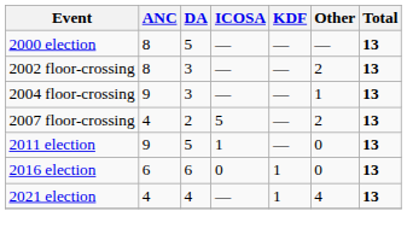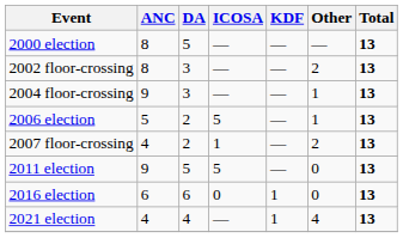 <table class="wikitable">
 <tr>
 <th>Event</th>
 <th><a href='#'>ANC</a></th>
 <th><a href='#'>DA</a></th>
 <th><a href='#'>ICOSA</a></th>
 <th><a href='#'>KDF</a></th>
 <th>Other</th>
 <th>Total</th>
 </tr>
 <tr>
 <td><a href='#'>2000 election</a></td>
 <td>8</td>
 <td>5</td>
 <td>—</td>
 <td>—</td>
 <td>—</td>
 <td><strong>13</strong></td>
 </tr>
 <tr>
 <td>2002 floor-crossing</td>
 <td>8</td>
 <td>3</td>
 <td>—</td>
 <td>—</td>
 <td>2</td>
 <td><strong>13</strong></td>
 </tr>
 <tr>
 <td>2004 floor-crossing</td>
 <td>9</td>
 <td>3</td>
 <td>—</td>
 <td>—</td>
 <td>1</td>
 <td><strong>13</strong></td>
 </tr>
 <tr>
+<td><a href='#'>2006 election</a></td>
+<td>5</td>
+<td>2</td>
+<td>5</td>
+<td>—</td>
+<td>1</td>
+<td><strong>13</strong></td>
+</tr>
+<tr>
 <td>2007 floor-crossing</td>
 <td>4</td>
 <td>2</td>
-<td>5</td>
+<td>1</td>
 <td>—</td>
 <td>2</td>
 <td><strong>13</strong></td>
 </tr>
 <tr>
 <td><a href='#'>2011 election</a></td>
 <td>9</td>
 <td>5</td>
-<td>1</td>
+<td>5</td>
 <td>—</td>
 <td>0</td>
 <td><strong>13</strong></td>
 </tr>
 <tr>
 <td><a href='#'>2016 election</a></td>
 <td>6</td>
 <td>6</td>
 <td>0</td>
 <td>1</td>
 <td>0</td>
 <td><strong>13</strong></td>
 </tr>
 <tr>
 <td><a href='#'>2021 election</a></td>
 <td>4</td>
 <td>4</td>
 <td>—</td>
 <td>1</td>
 <td>4</td>
 <td><strong>13</strong></td>
 </tr>
 <tr>
 </tr>
 </table>
